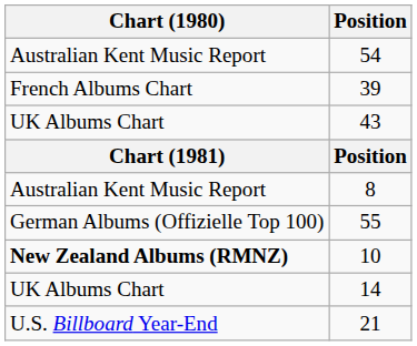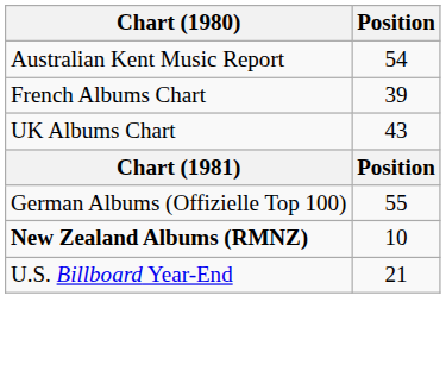 <table class="wikitable" style="text-align:center;">
 <tr>
 <th>Chart (1980)</th>
 <th>Position</th>
 </tr>
 <tr>
 <td align="left">Australian Kent Music Report</td>
 <td>54</td>
 </tr>
 <tr>
 <td align="left">French Albums Chart</td>
 <td>39</td>
 </tr>
 <tr>
 <td align="left">UK Albums Chart</td>
 <td>43</td>
 </tr>
 <tr>
 <th>Chart (1981)</th>
 <th>Position</th>
 </tr>
 <tr>
-<td align="left">Australian Kent Music Report</td>
-<td>8</td>
-</tr>
-<tr>
 <td align="left">German Albums (Offizielle Top 100)</td>
 <td>55</td>
 </tr>
 <tr>
 <td align="left"><strong>New Zealand Albums (RMNZ)</strong></td>
 <td>10</td>
 </tr>
 <tr>
-<td align="left">UK Albums Chart</td>
-<td>14</td>
-</tr>
-<tr>
 <td align="left">U.S. <a href='#'><em>Billboard</em> Year-End</a></td>
 <td>21</td>
 </tr>
 </table>
